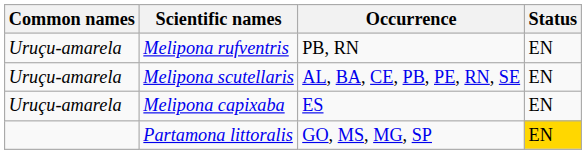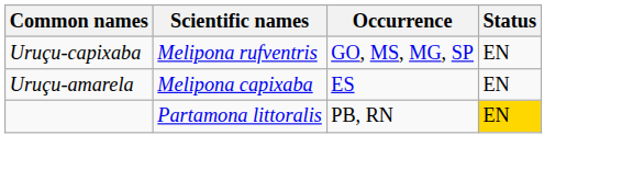 <table class="wikitable sortable">
 <tr>
 <th>Common names</th>
 <th>Scientific names</th>
 <th>Occurrence</th>
 <th>Status</th>
 </tr>
 <tr>
-<td><em>Uruçu-amarela</em></td>
+<td><em>Uruçu-capixaba</em></td>
 <td><a href='#'><em>Melipona rufventris</em></a></td>
-<td>PB, RN</td>
-<td>EN</td>
-</tr>
-<tr>
-<td><em>Uruçu-amarela</em></td>
-<td><a href='#'><em>Melipona scutellaris</em></a></td>
-<td><a href='#'>AL</a>, <a href='#'>BA</a>, <a href='#'>CE</a>, <a href='#'>PB</a>, <a href='#'>PE</a>, <a href='#'>RN</a>, <a href='#'>SE</a></td>
+<td><a href='#'>GO</a>, <a href='#'>MS</a>, <a href='#'>MG</a>, <a href='#'>SP</a></td>
 <td>EN</td>
 </tr>
 <tr>
 <td><em>Uruçu-amarela</em></td>
 <td><a href='#'><em>Melipona capixaba</em></a></td>
 <td><a href='#'>ES</a></td>
 <td>EN</td>
 </tr>
 <tr>
 <td></td>
 <td><em><a href='#'>Partamona littoralis</a></em></td>
-<td><a href='#'>GO</a>, <a href='#'>MS</a>, <a href='#'>MG</a>, <a href='#'>SP</a></td>
+<td>PB, RN</td>
 <td style="background: gold;">EN</td>
 </tr>
 </table>
